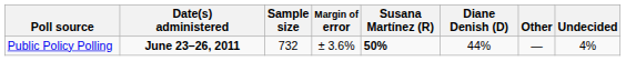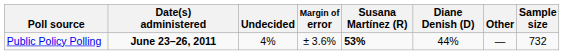 <table class="wikitable">
 <tr valign= bottom>
 <th style="width:150px;">Poll source</th>
 <th style="width:190px;">Date(s)<br>administered</th>
-<th class=small>Sample<br>size</th>
+<th style="width:40px;">Undecided</th>
 <th><small>Margin of</small><br>error</th>
 <th style="width:100px;">Susana<br>Martínez (R)</th>
 <th style="width:100px;">Diane<br>Denish (D)</th>
 <th style="width:40px;">Other</th>
-<th style="width:40px;">Undecided</th>
+<th class=small>Sample<br>size</th>
 </tr>
 <tr>
 <td><a href='#'>Public Policy Polling</a></td>
 <td align=center><strong>June 23–26, 2011</strong></td>
-<td align=center>732</td>
+<td align=center>4%</td>
 <td align=center>± 3.6%</td>
-<td><strong>50%</strong></td>
+<td><strong>53%</strong></td>
 <td align=center>44%</td>
 <td align=center>—</td>
-<td align=center>4%</td>
+<td align=center>732</td>
 </tr>
 </table>
